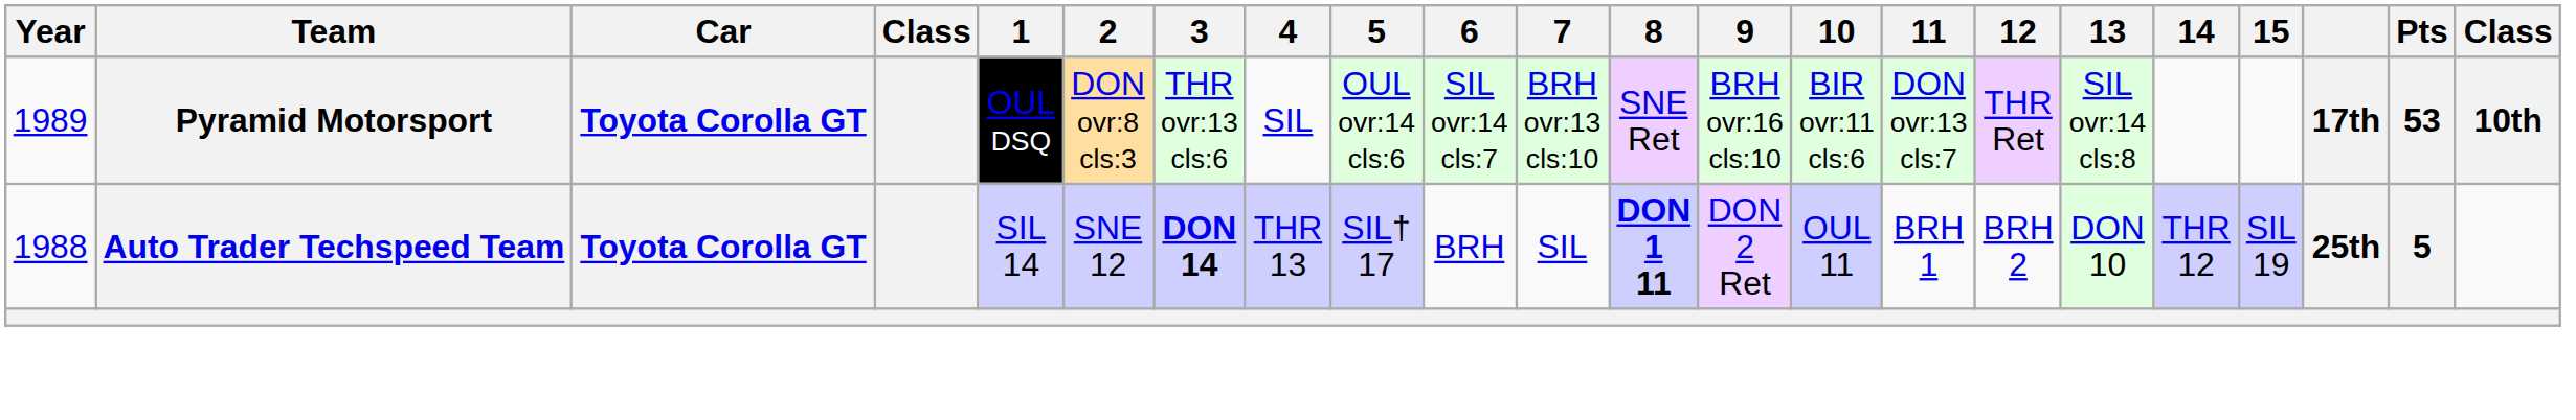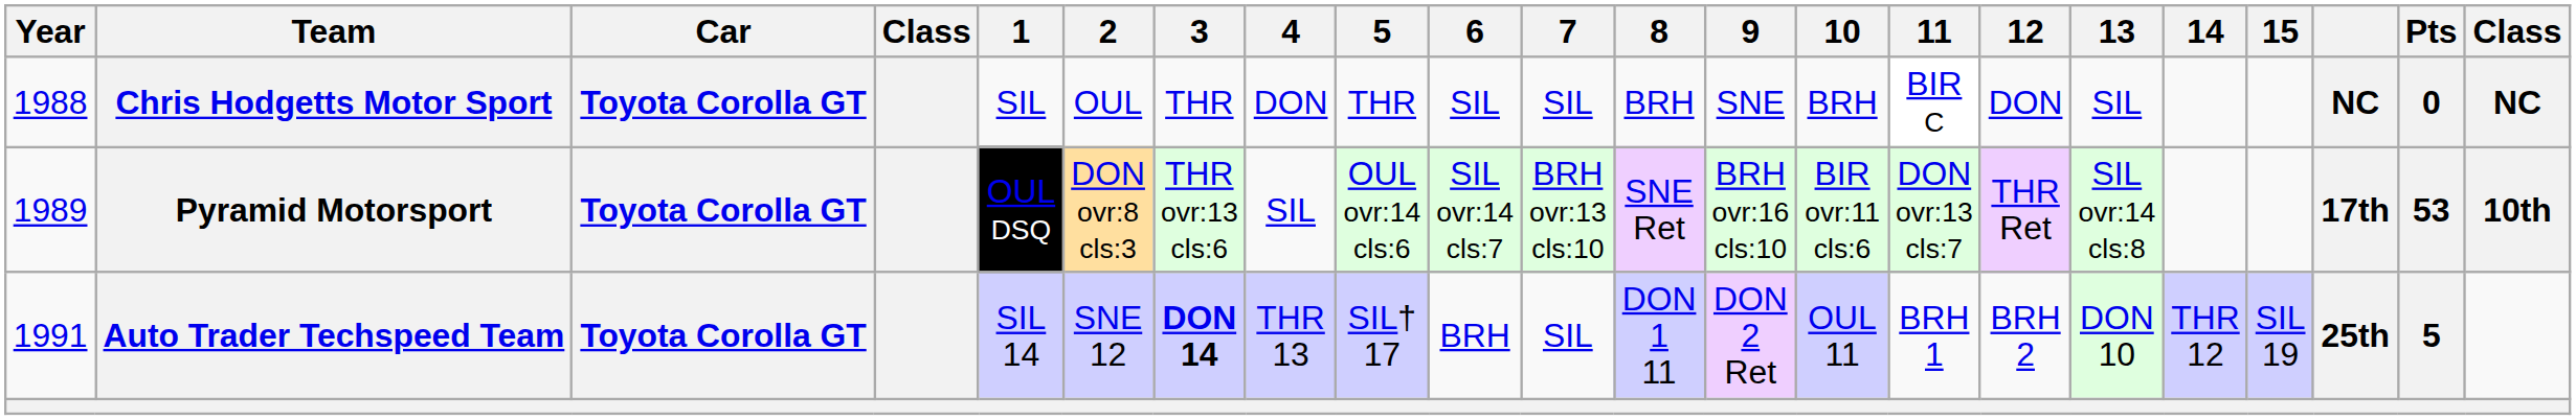 <table class="wikitable" style="text-align:center; font-size:85%">
 <tr>
 <th>Year</th>
 <th>Team</th>
 <th>Car</th>
 <th>Class</th>
 <th>1</th>
 <th>2</th>
 <th>3</th>
 <th>4</th>
 <th>5</th>
 <th>6</th>
 <th>7</th>
 <th>8</th>
 <th>9</th>
 <th>10</th>
 <th>11</th>
 <th>12</th>
 <th>13</th>
 <th>14</th>
 <th>15</th>
 <th></th>
 <th>Pts</th>
 <th>Class</th>
 </tr>
 <tr>
+<td><a href='#'>1988</a></td>
+<th><a href='#'>Chris Hodgetts Motor Sport</a></th>
+<th><a href='#'>Toyota Corolla GT</a></th>
+<th><span></span></th>
+<td><a href='#'>SIL</a></td>
+<td><a href='#'>OUL</a></td>
+<td><a href='#'>THR</a></td>
+<td><a href='#'>DON</a></td>
+<td><a href='#'>THR</a></td>
+<td><a href='#'>SIL</a></td>
+<td><a href='#'>SIL</a></td>
+<td><a href='#'>BRH</a></td>
+<td><a href='#'>SNE</a></td>
+<td><a href='#'>BRH</a></td>
+<td style="background:#FFFFFF;"><a href='#'>BIR</a><br><small>C</small></td>
+<td><a href='#'>DON</a></td>
+<td><a href='#'>SIL</a></td>
+<td></td>
+<td></td>
+<th>NC</th>
+<th>0</th>
+<th>NC</th>
+</tr>
+<tr>
 <td><a href='#'>1989</a></td>
 <th>Pyramid Motorsport</th>
 <th><a href='#'>Toyota Corolla GT</a></th>
 <th><span></span></th>
 <td style="background:#000000; color:white"><a href='#'><span>OUL</span></a><br><small>DSQ</small></td>
 <td style="background-color:#ffdf9f"><a href='#'>DON</a><br><small>ovr:8<br>cls:3</small></td>
 <td style="background-color:#dfffdf"><a href='#'>THR</a><br><small>ovr:13<br>cls:6</small></td>
 <td style="background:#;"><a href='#'>SIL</a></td>
 <td style="background-color:#dfffdf"><a href='#'>OUL</a><br><small>ovr:14<br>cls:6</small></td>
 <td style="background-color:#dfffdf"><a href='#'>SIL</a><br><small>ovr:14<br>cls:7</small></td>
 <td style="background-color:#dfffdf"><a href='#'>BRH</a><br><small>ovr:13<br>cls:10</small></td>
 <td style="background-color:#EFCFFF"><a href='#'>SNE</a><br>Ret</td>
 <td style="background-color:#dfffdf"><a href='#'>BRH</a><br><small>ovr:16<br>cls:10</small></td>
 <td style="background-color:#dfffdf"><a href='#'>BIR</a><br><small>ovr:11<br>cls:6</small></td>
 <td style="background-color:#dfffdf"><a href='#'>DON</a><br><small>ovr:13<br>cls:7</small></td>
 <td style="background-color:#EFCFFF"><a href='#'>THR</a><br>Ret</td>
 <td style="background-color:#dfffdf"><a href='#'>SIL</a><br><small>ovr:14<br>cls:8</small></td>
 <td></td>
 <td></td>
 <th>17th</th>
 <th>53</th>
 <th>10th</th>
 </tr>
 <tr>
-<td><a href='#'>1988</a></td>
+<td><a href='#'>1991</a></td>
 <th><a href='#'>Auto Trader Techspeed Team</a></th>
 <th><a href='#'>Toyota Corolla GT</a></th>
 <th></th>
 <td style="background:#CFCFFF;"><a href='#'>SIL</a><br>14</td>
 <td style="background:#CFCFFF;"><a href='#'>SNE</a><br>12</td>
 <td style="background:#CFCFFF;"><strong><a href='#'>DON</a><br>14</strong></td>
 <td style="background:#CFCFFF;"><a href='#'>THR</a><br>13</td>
 <td style="background:#CFCFFF;"><a href='#'>SIL</a>†<br>17</td>
 <td style="background:#;"><a href='#'>BRH</a></td>
 <td style="background:#;"><a href='#'>SIL</a></td>
-<td style="background:#CFCFFF;"><strong><a href='#'>DON<br>1</a><br>11</strong></td>
+<td style="background:#CFCFFF;"><a href='#'>DON<br>1</a><br>11</td>
 <td style="background:#EFCFFF;"><a href='#'>DON<br>2</a><br>Ret</td>
 <td style="background:#CFCFFF;"><a href='#'>OUL</a><br>11</td>
 <td style="background:#;"><a href='#'>BRH<br>1</a></td>
 <td style="background:#;"><a href='#'>BRH<br>2</a></td>
 <td style="background:#DFFFDF;"><a href='#'>DON</a><br>10</td>
 <td style="background:#CFCFFF;"><a href='#'>THR</a><br>12</td>
 <td style="background:#CFCFFF;"><a href='#'>SIL</a><br>19</td>
 <th>25th</th>
 <th>5</th>
 <td></td>
 </tr>
 <tr>
 <th colspan="22"></th>
 </tr>
 </table>
